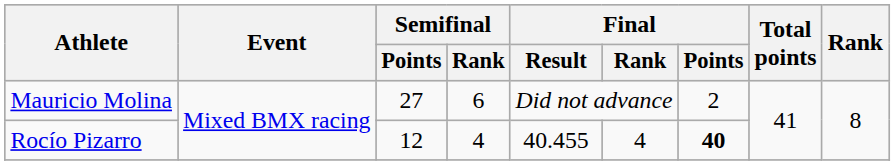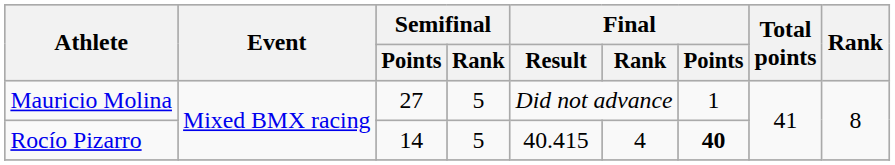 <table class="wikitable" style="text-align:center;font-size:90%">
 <tr>
 <th rowspan=2>Athlete</th>
 <th rowspan=2>Event</th>
 <th colspan=2>Semifinal</th>
 <th colspan=3>Final</th>
 <th rowspan=2>Total<br>points</th>
 <th rowspan=2>Rank</th>
 </tr>
 <tr style="font-size:95%">
 <th>Points</th>
 <th>Rank</th>
 <th>Result</th>
 <th>Rank</th>
 <th>Points</th>
 </tr>
 <tr>
 <td align=left><a href='#'>Mauricio Molina</a></td>
 <td align=left rowspan=2><a href='#'>Mixed BMX racing</a></td>
 <td>27</td>
-<td>6</td>
+<td>5</td>
 <td colspan=2><em>Did not advance</em></td>
-<td>2</td>
+<td>1</td>
 <td rowspan=2>41</td>
 <td rowspan=2>8</td>
 </tr>
 <tr>
 <td align=left><a href='#'>Rocío Pizarro</a></td>
-<td>12</td>
-<td>4</td>
-<td>40.455</td>
+<td>14</td>
+<td>5</td>
+<td>40.415</td>
 <td>4</td>
 <td><strong>40</strong></td>
 </tr>
 </table>
